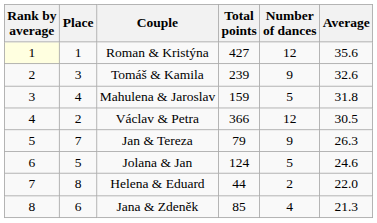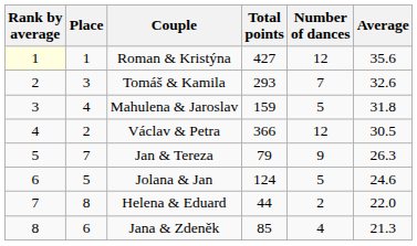 <table class="wikitable sortable" style="margin:auto; text-align:center; font-size:97%;">
 <tr>
 <th>Rank by<br>average</th>
 <th>Place</th>
 <th>Couple</th>
 <th>Total<br>points</th>
 <th>Number<br>of dances</th>
 <th>Average</th>
 </tr>
 <tr>
 <td style="background: lightyellow;">1</td>
 <td>1</td>
 <td>Roman & Kristýna</td>
 <td>427</td>
 <td>12</td>
 <td>35.6</td>
 </tr>
 <tr>
 <td>2</td>
 <td>3</td>
 <td>Tomáš & Kamila</td>
-<td>239</td>
-<td>9</td>
+<td>293</td>
+<td>7</td>
 <td>32.6</td>
 </tr>
 <tr>
 <td>3</td>
 <td>4</td>
 <td>Mahulena & Jaroslav</td>
 <td>159</td>
 <td>5</td>
 <td>31.8</td>
 </tr>
 <tr>
 <td>4</td>
 <td>2</td>
 <td>Václav & Petra</td>
 <td>366</td>
 <td>12</td>
 <td>30.5</td>
 </tr>
 <tr>
 <td>5</td>
 <td>7</td>
 <td>Jan & Tereza</td>
 <td>79</td>
 <td>9</td>
 <td>26.3</td>
 </tr>
 <tr>
 <td>6</td>
 <td>5</td>
 <td>Jolana & Jan</td>
 <td>124</td>
 <td>5</td>
 <td>24.6</td>
 </tr>
 <tr>
 <td>7</td>
 <td>8</td>
 <td>Helena & Eduard</td>
 <td>44</td>
 <td>2</td>
 <td>22.0</td>
 </tr>
 <tr>
 <td>8</td>
 <td>6</td>
 <td>Jana & Zdeněk</td>
 <td>85</td>
 <td>4</td>
 <td>21.3</td>
 </tr>
 </table>
